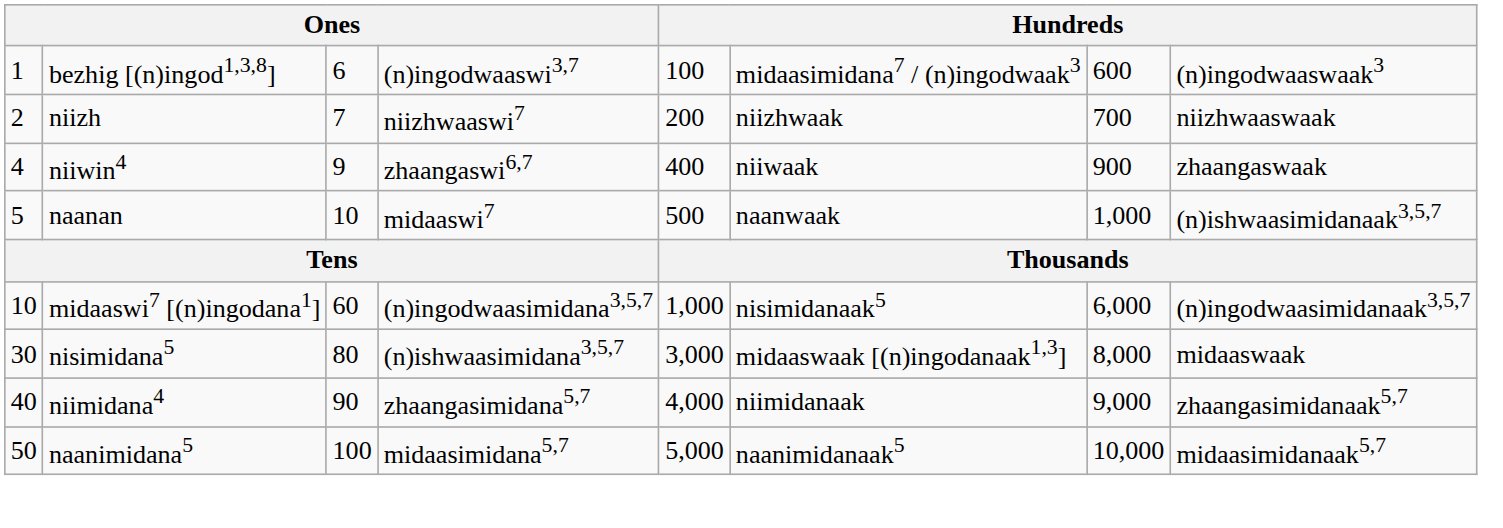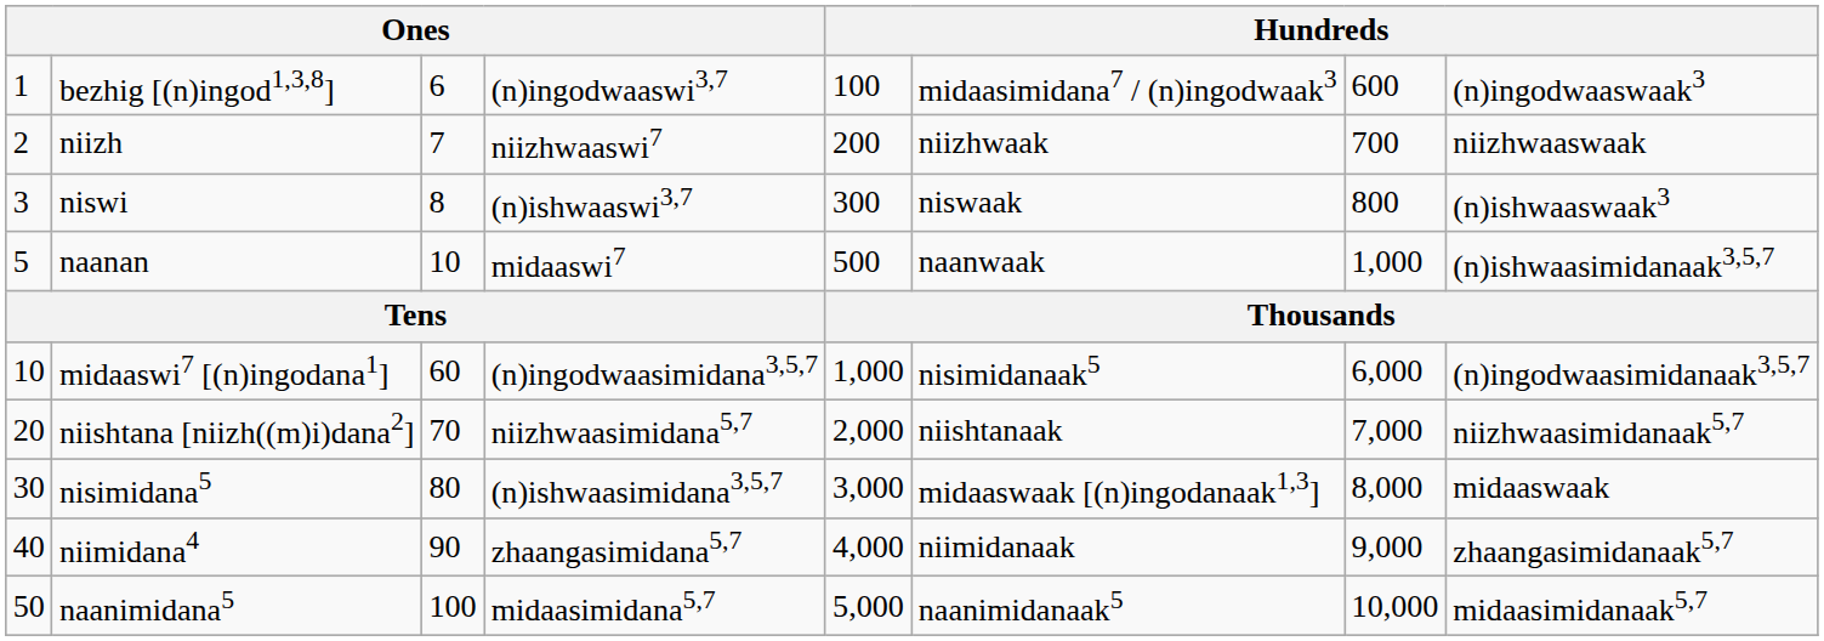 <table class="wikitable">
 <tr>
 <th colspan=4>Ones</th>
 <th colspan=4>Hundreds</th>
 </tr>
 <tr>
 <td>1</td>
 <td>bezhig [(n)ingod<sup>1,3,8</sup>]</td>
 <td>6</td>
 <td>(n)ingodwaaswi<sup>3,7</sup></td>
 <td>100</td>
 <td>midaasimidana<sup>7</sup> / (n)ingodwaak<sup>3</sup></td>
 <td>600</td>
 <td>(n)ingodwaaswaak<sup>3</sup></td>
 </tr>
 <tr>
 <td>2</td>
 <td>niizh</td>
 <td>7</td>
 <td>niizhwaaswi<sup>7</sup></td>
 <td>200</td>
 <td>niizhwaak</td>
 <td>700</td>
 <td>niizhwaaswaak</td>
 </tr>
 <tr>
-<td>4</td>
-<td>niiwin<sup>4</sup></td>
-<td>9</td>
-<td>zhaangaswi<sup>6,7</sup></td>
-<td>400</td>
-<td>niiwaak</td>
-<td>900</td>
-<td>zhaangaswaak</td>
+<td>3</td>
+<td>niswi</td>
+<td>8</td>
+<td>(n)ishwaaswi<sup>3,7</sup></td>
+<td>300</td>
+<td>niswaak</td>
+<td>800</td>
+<td>(n)ishwaaswaak<sup>3</sup></td>
 </tr>
 <tr>
 <td>5</td>
 <td>naanan</td>
 <td>10</td>
 <td>midaaswi<sup>7</sup></td>
 <td>500</td>
 <td>naanwaak</td>
 <td>1,000</td>
 <td>(n)ishwaasimidanaak<sup>3,5,7</sup></td>
 </tr>
 <tr>
 <th colspan=4>Tens</th>
 <th colspan=4>Thousands</th>
 </tr>
 <tr>
 <td>10</td>
 <td>midaaswi<sup>7</sup> [(n)ingodana<sup>1</sup>]</td>
 <td>60</td>
 <td>(n)ingodwaasimidana<sup>3,5,7</sup></td>
 <td>1,000</td>
 <td>nisimidanaak<sup>5</sup></td>
 <td>6,000</td>
 <td>(n)ingodwaasimidanaak<sup>3,5,7</sup></td>
+</tr>
+<tr>
+<td>20</td>
+<td>niishtana [niizh((m)i)dana<sup>2</sup>]</td>
+<td>70</td>
+<td>niizhwaasimidana<sup>5,7</sup></td>
+<td>2,000</td>
+<td>niishtanaak</td>
+<td>7,000</td>
+<td>niizhwaasimidanaak<sup>5,7</sup></td>
 </tr>
 <tr>
 <td>30</td>
 <td>nisimidana<sup>5</sup></td>
 <td>80</td>
 <td>(n)ishwaasimidana<sup>3,5,7</sup></td>
 <td>3,000</td>
 <td>midaaswaak [(n)ingodanaak<sup>1,3</sup>]</td>
 <td>8,000</td>
 <td>midaaswaak</td>
 </tr>
 <tr>
 <td>40</td>
 <td>niimidana<sup>4</sup></td>
 <td>90</td>
 <td>zhaangasimidana<sup>5,7</sup></td>
 <td>4,000</td>
 <td>niimidanaak</td>
 <td>9,000</td>
 <td>zhaangasimidanaak<sup>5,7</sup></td>
 </tr>
 <tr>
 <td>50</td>
 <td>naanimidana<sup>5</sup></td>
 <td>100</td>
 <td>midaasimidana<sup>5,7</sup></td>
 <td>5,000</td>
 <td>naanimidanaak<sup>5</sup></td>
 <td>10,000</td>
 <td>midaasimidanaak<sup>5,7</sup></td>
 </tr>
 </table>
